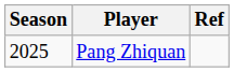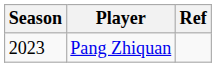 <table class="wikitable">
 <tr>
 <th>Season</th>
 <th>Player</th>
 <th>Ref</th>
 </tr>
 <tr>
-<td>2025</td>
+<td>2023</td>
 <td> <a href='#'>Pang Zhiquan</a></td>
 <td></td>
 </tr>
 </table>
